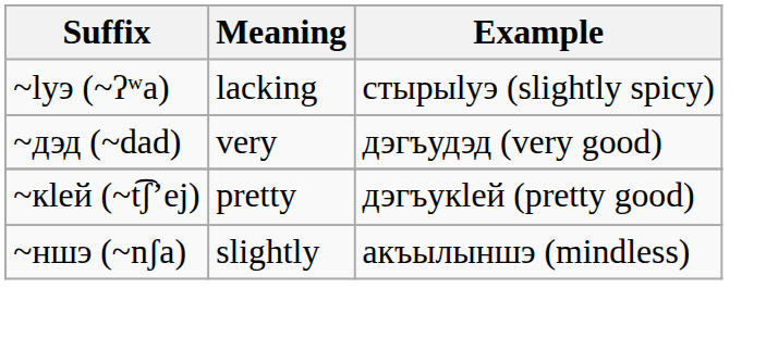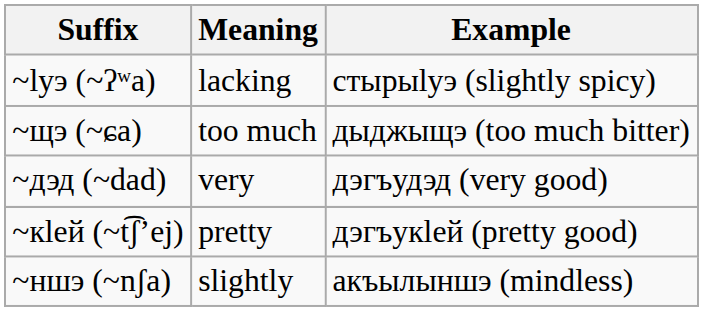 <table class="wikitable">
 <tr>
 <th>Suffix</th>
 <th>Meaning</th>
 <th>Example</th>
 </tr>
 <tr>
 <td>~ӏуэ (~ʔʷa)</td>
 <td>lacking</td>
 <td>стырыӏуэ (slightly spicy)</td>
+</tr>
+<tr>
+<td>~щэ (~ɕa)</td>
+<td>too much</td>
+<td>дыджыщэ (too much bitter)</td>
 </tr>
 <tr>
 <td>~дэд (~dad)</td>
 <td>very</td>
 <td>дэгъудэд (very good)</td>
 </tr>
 <tr>
 </tr>
 <tr>
 <td>~кӏей (~t͡ʃʼej)</td>
 <td>pretty</td>
 <td>дэгъукӏей (pretty good)</td>
 </tr>
 <tr>
 <td>~ншэ (~nʃa)</td>
 <td>slightly</td>
 <td>акъылыншэ (mindless)</td>
 </tr>
 </table>
